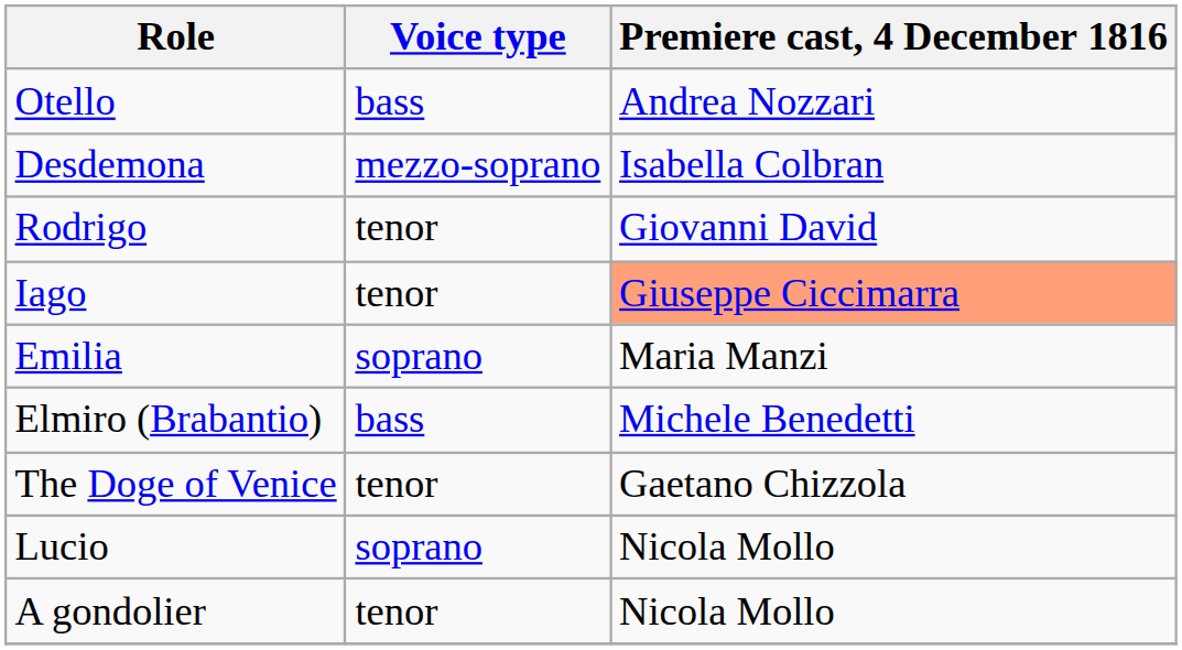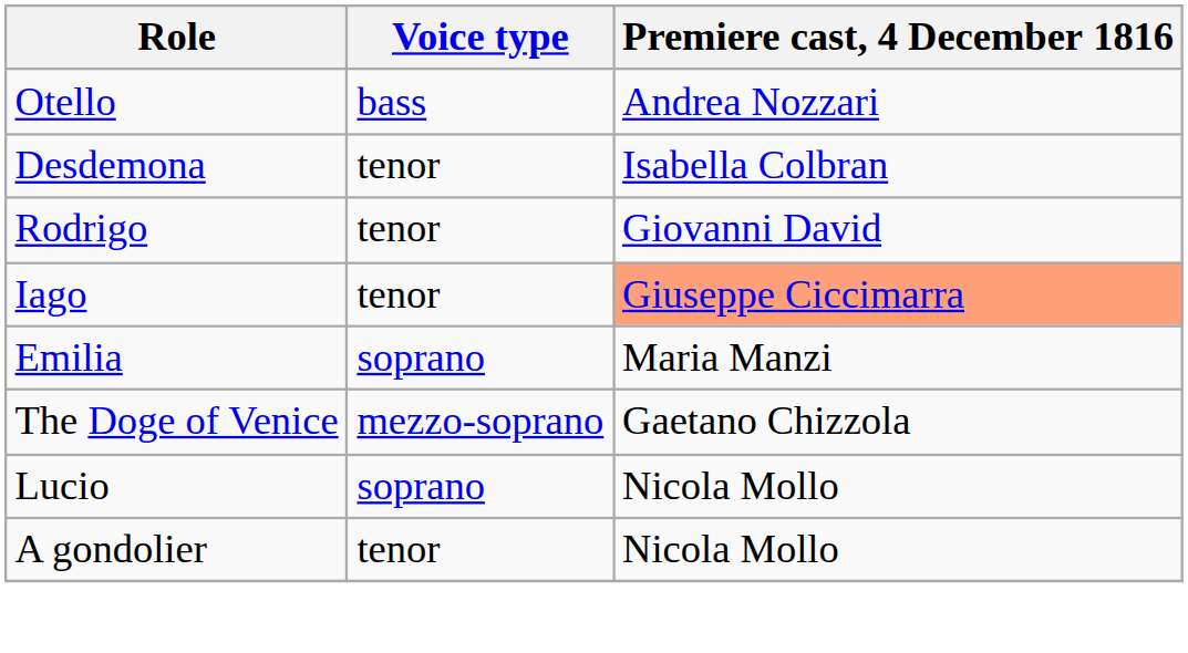 <table class="wikitable">
 <tr>
 <th>Role</th>
 <th><a href='#'>Voice type</a></th>
 <th>Premiere cast, 4 December 1816</th>
 </tr>
 <tr>
 <td><a href='#'>Otello</a></td>
 <td><a href='#'>bass</a></td>
 <td><a href='#'>Andrea Nozzari</a></td>
 </tr>
 <tr>
 <td><a href='#'>Desdemona</a></td>
-<td><a href='#'>mezzo-soprano</a></td>
+<td>tenor</td>
 <td><a href='#'>Isabella Colbran</a></td>
 </tr>
 <tr>
 <td><a href='#'>Rodrigo</a></td>
 <td>tenor</td>
 <td><a href='#'>Giovanni David</a></td>
 </tr>
 <tr>
 <td><a href='#'>Iago</a></td>
 <td>tenor</td>
 <td style="background: lightsalmon;"><a href='#'>Giuseppe Ciccimarra</a></td>
 </tr>
 <tr>
 <td><a href='#'>Emilia</a></td>
 <td><a href='#'>soprano</a></td>
 <td>Maria Manzi</td>
 </tr>
 <tr>
-<td>Elmiro (<a href='#'>Brabantio</a>)</td>
-<td><a href='#'>bass</a></td>
-<td><a href='#'>Michele Benedetti</a></td>
-</tr>
-<tr>
 <td>The <a href='#'>Doge of Venice</a></td>
-<td>tenor</td>
+<td><a href='#'>mezzo-soprano</a></td>
 <td>Gaetano Chizzola</td>
 </tr>
 <tr>
 <td>Lucio</td>
 <td><a href='#'>soprano</a></td>
 <td>Nicola Mollo</td>
 </tr>
 <tr>
 <td>A gondolier</td>
 <td>tenor</td>
 <td>Nicola Mollo</td>
 </tr>
 <tr>
 </tr>
 </table>
